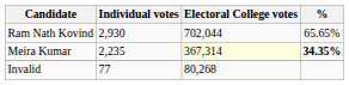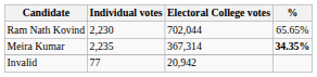 <table class="wikitable">
 <tr>
 <th>Candidate</th>
 <th>Individual votes</th>
 <th>Electoral College votes</th>
 <th>%</th>
 </tr>
 <tr>
 <td>Ram Nath Kovind</td>
-<td>2,930</td>
+<td>2,230</td>
 <td>702,044</td>
 <td style="text-align:center;"> 65.65%</td>
 </tr>
 <tr>
 <td>Meira Kumar</td>
 <td>2,235</td>
-<td style="background: lightyellow;">367,314</td>
+<td>367,314</td>
 <td style="text-align:center;"><strong> 34.35%</strong></td>
 </tr>
 <tr>
 </tr>
 <tr>
 <td>Invalid</td>
 <td>77</td>
-<td>80,268</td>
+<td>20,942</td>
 <td></td>
 </tr>
 </table>
